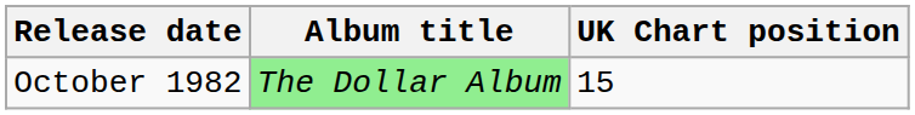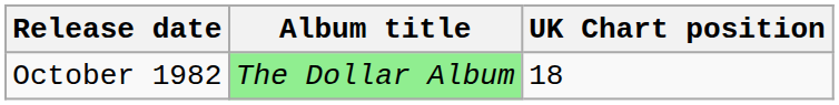 <table class="wikitable">
 <tr>
 <th>Release date</th>
 <th>Album title</th>
 <th>UK Chart position</th>
 </tr>
 <tr>
 <td>October 1982</td>
 <td style="background: lightgreen;"><em>The Dollar Album</em></td>
-<td>15</td>
+<td>18</td>
 </tr>
 </table>
